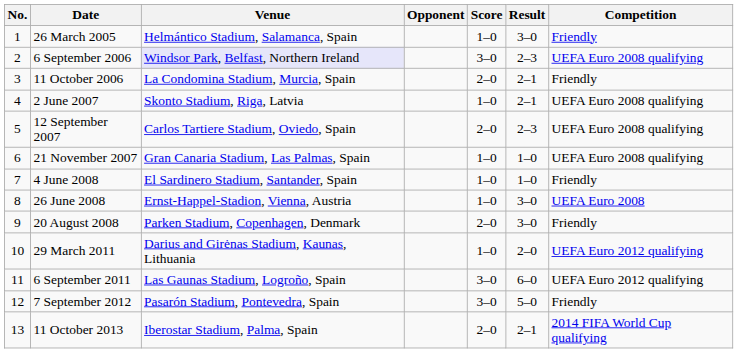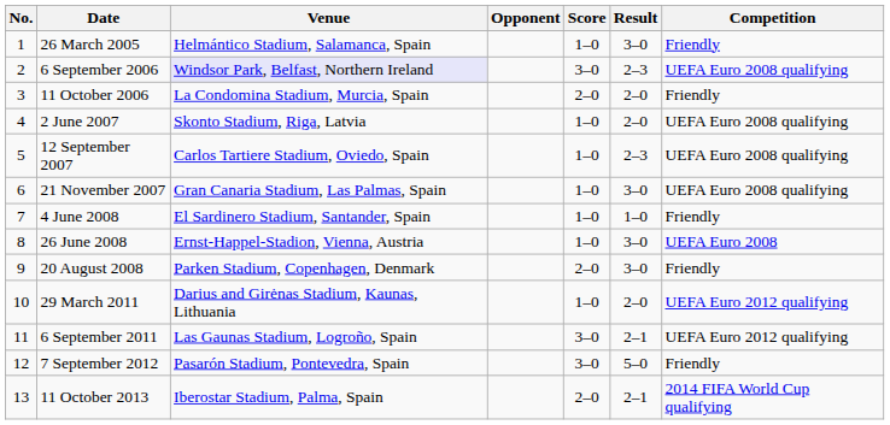 <table class="wikitable sortable">
 <tr>
 <th scope="col">No.</th>
 <th scope="col">Date</th>
 <th scope="col">Venue</th>
 <th scope="col">Opponent</th>
 <th scope="col">Score</th>
 <th scope="col">Result</th>
 <th scope="col">Competition</th>
 </tr>
 <tr>
 <td align="center">1</td>
 <td>26 March 2005</td>
 <td><a href='#'>Helmántico Stadium</a>, <a href='#'>Salamanca</a>, Spain</td>
 <td></td>
 <td align="center">1–0</td>
 <td align="center">3–0</td>
 <td><a href='#'>Friendly</a></td>
 </tr>
 <tr>
 <td align="center">2</td>
 <td>6 September 2006</td>
 <td style="background: lavender;"><a href='#'>Windsor Park</a>, <a href='#'>Belfast</a>, Northern Ireland</td>
 <td></td>
 <td align="center">3–0</td>
 <td align="center">2–3</td>
 <td><a href='#'>UEFA Euro 2008 qualifying</a></td>
 </tr>
 <tr>
 <td align="center">3</td>
 <td>11 October 2006</td>
 <td><a href='#'>La Condomina Stadium</a>, <a href='#'>Murcia</a>, Spain</td>
 <td></td>
 <td align="center">2–0</td>
-<td align="center">2–1</td>
+<td align="center">2–0</td>
 <td>Friendly</td>
 </tr>
 <tr>
 <td align="center">4</td>
 <td>2 June 2007</td>
 <td><a href='#'>Skonto Stadium</a>, <a href='#'>Riga</a>, Latvia</td>
 <td></td>
 <td align="center">1–0</td>
-<td align="center">2–1</td>
+<td align="center">2–0</td>
 <td>UEFA Euro 2008 qualifying</td>
 </tr>
 <tr>
 <td align="center">5</td>
 <td>12 September 2007</td>
 <td><a href='#'>Carlos Tartiere Stadium</a>, <a href='#'>Oviedo</a>, Spain</td>
 <td></td>
-<td align="center">2–0</td>
+<td align="center">1–0</td>
 <td align="center">2–3</td>
 <td>UEFA Euro 2008 qualifying</td>
 </tr>
 <tr>
 <td align="center">6</td>
 <td>21 November 2007</td>
 <td><a href='#'>Gran Canaria Stadium</a>, <a href='#'>Las Palmas</a>, Spain</td>
 <td></td>
 <td align="center">1–0</td>
-<td align="center">1–0</td>
+<td align="center">3–0</td>
 <td>UEFA Euro 2008 qualifying</td>
 </tr>
 <tr>
 <td align="center">7</td>
 <td>4 June 2008</td>
 <td><a href='#'>El Sardinero Stadium</a>, <a href='#'>Santander</a>, Spain</td>
 <td></td>
 <td align="center">1–0</td>
 <td align="center">1–0</td>
 <td>Friendly</td>
 </tr>
 <tr>
 <td align="center">8</td>
 <td>26 June 2008</td>
 <td><a href='#'>Ernst-Happel-Stadion</a>, <a href='#'>Vienna</a>, Austria</td>
 <td></td>
 <td align="center">1–0</td>
 <td align="center">3–0</td>
 <td><a href='#'>UEFA Euro 2008</a></td>
 </tr>
 <tr>
 <td align="center">9</td>
 <td>20 August 2008</td>
 <td><a href='#'>Parken Stadium</a>, <a href='#'>Copenhagen</a>, Denmark</td>
 <td></td>
 <td align="center">2–0</td>
 <td align="center">3–0</td>
 <td>Friendly</td>
 </tr>
 <tr>
 <td align="center">10</td>
 <td>29 March 2011</td>
 <td><a href='#'>Darius and Girėnas Stadium</a>, <a href='#'>Kaunas</a>, Lithuania</td>
 <td></td>
 <td align="center">1–0</td>
 <td align="center">2–0</td>
 <td><a href='#'>UEFA Euro 2012 qualifying</a></td>
 </tr>
 <tr>
 <td align="center">11</td>
 <td>6 September 2011</td>
 <td><a href='#'>Las Gaunas Stadium</a>, <a href='#'>Logroño</a>, Spain</td>
 <td></td>
 <td align="center">3–0</td>
-<td align="center">6–0</td>
+<td align="center">2–1</td>
 <td>UEFA Euro 2012 qualifying</td>
 </tr>
 <tr>
 <td align="center">12</td>
 <td>7 September 2012</td>
 <td><a href='#'>Pasarón Stadium</a>, <a href='#'>Pontevedra</a>, Spain</td>
 <td></td>
 <td align="center">3–0</td>
 <td align="center">5–0</td>
 <td>Friendly</td>
 </tr>
 <tr>
 <td align="center">13</td>
 <td>11 October 2013</td>
 <td><a href='#'>Iberostar Stadium</a>, <a href='#'>Palma</a>, Spain</td>
 <td></td>
 <td align="center">2–0</td>
 <td align="center">2–1</td>
 <td><a href='#'>2014 FIFA World Cup qualifying</a></td>
 </tr>
 </table>
